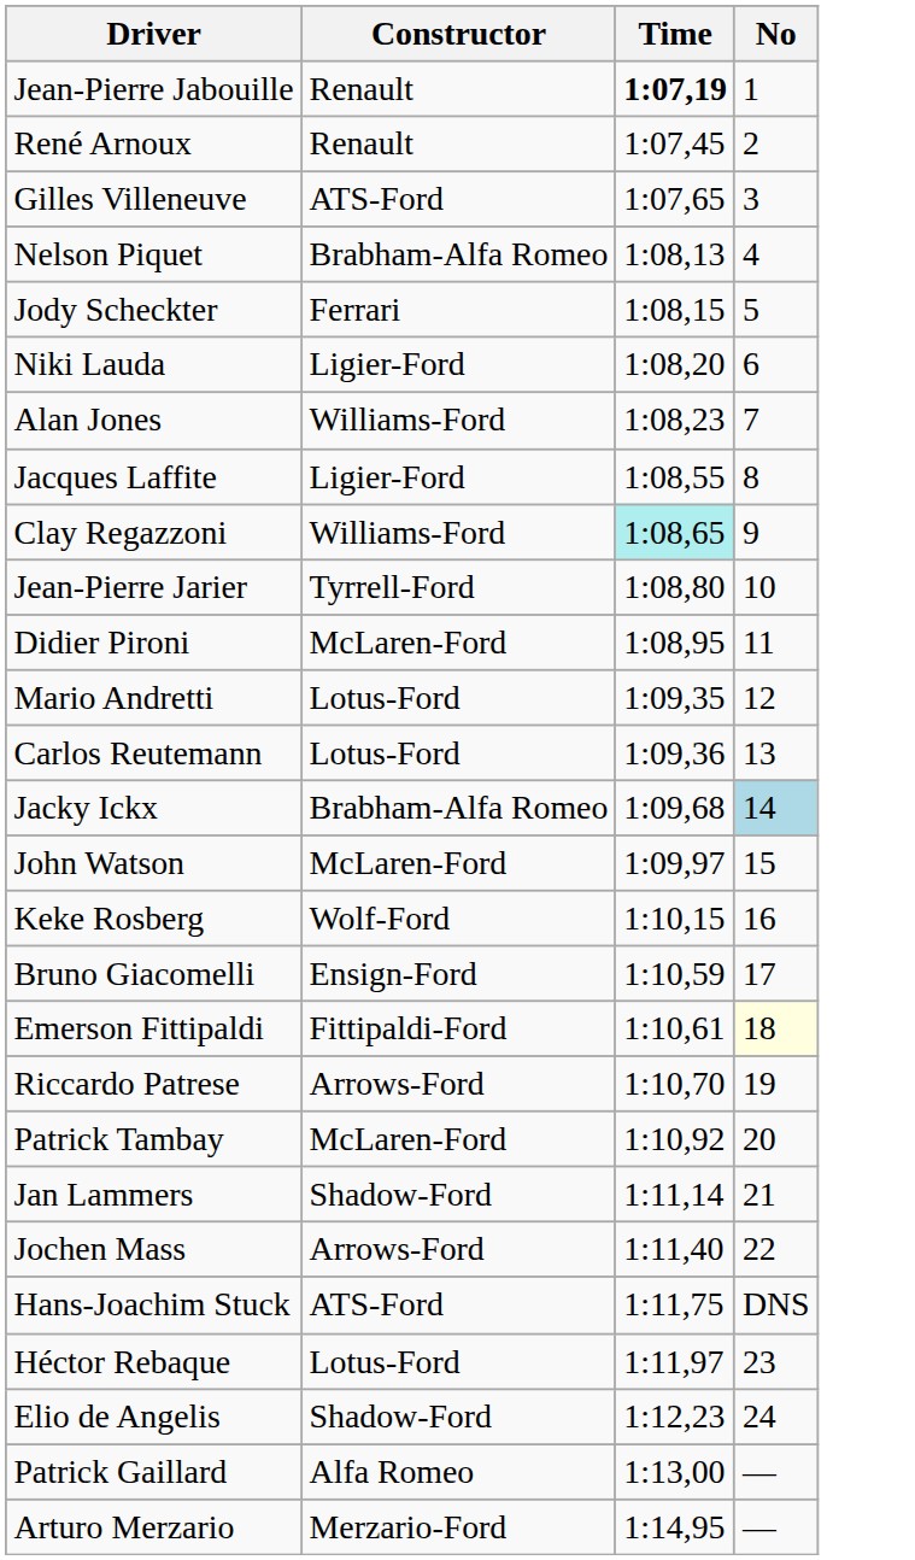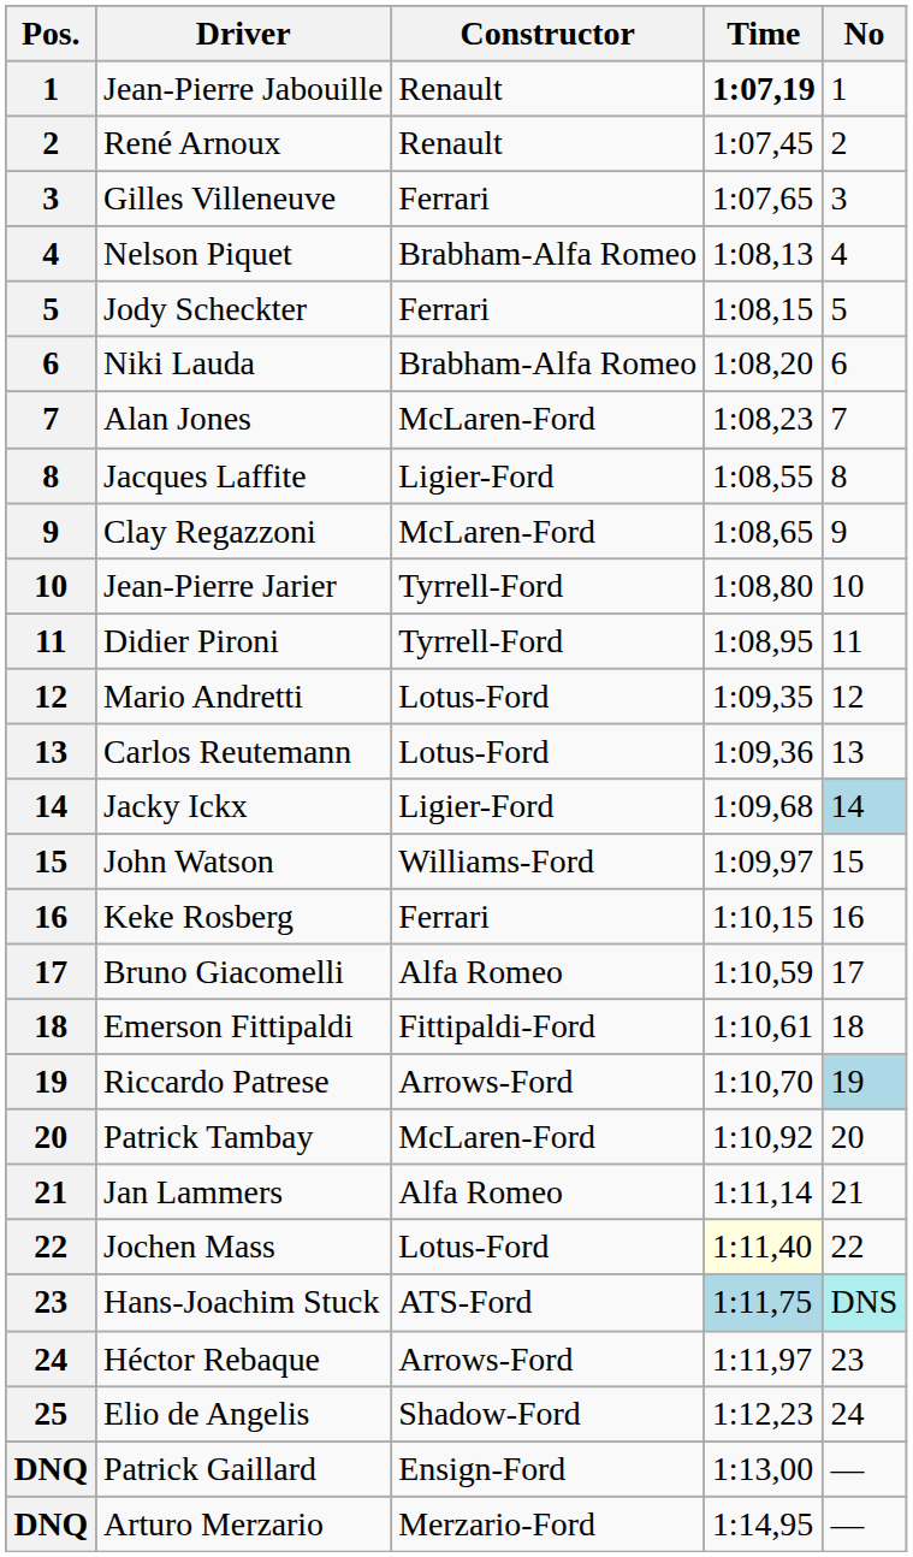 <table class="wikitable sortable" style="font-size:95%;">
 <tr>
+<th>Pos.</th>
 <th>Driver</th>
 <th>Constructor</th>
 <th>Time</th>
 <th>No</th>
 </tr>
 <tr>
+<th>1</th>
 <td>Jean-Pierre Jabouille</td>
 <td>Renault</td>
 <td><strong>1:07,19</strong></td>
 <td>1</td>
 </tr>
 <tr>
+<th>2</th>
 <td>René Arnoux</td>
 <td>Renault</td>
 <td>1:07,45</td>
 <td>2</td>
 </tr>
 <tr>
+<th>3</th>
 <td>Gilles Villeneuve</td>
-<td>ATS-Ford</td>
+<td>Ferrari</td>
 <td>1:07,65</td>
 <td>3</td>
 </tr>
 <tr>
+<th>4</th>
 <td>Nelson Piquet</td>
 <td>Brabham-Alfa Romeo</td>
 <td>1:08,13</td>
 <td>4</td>
 </tr>
 <tr>
+<th>5</th>
 <td>Jody Scheckter</td>
 <td>Ferrari</td>
 <td>1:08,15</td>
 <td>5</td>
 </tr>
 <tr>
+<th>6</th>
 <td>Niki Lauda</td>
-<td>Ligier-Ford</td>
+<td>Brabham-Alfa Romeo</td>
 <td>1:08,20</td>
 <td>6</td>
 </tr>
 <tr>
+<th>7</th>
 <td>Alan Jones</td>
-<td>Williams-Ford</td>
+<td>McLaren-Ford</td>
 <td>1:08,23</td>
 <td>7</td>
 </tr>
 <tr>
+<th>8</th>
 <td>Jacques Laffite</td>
 <td>Ligier-Ford</td>
 <td>1:08,55</td>
 <td>8</td>
 </tr>
 <tr>
+<th>9</th>
 <td>Clay Regazzoni</td>
-<td>Williams-Ford</td>
-<td style="background: paleturquoise;">1:08,65</td>
+<td>McLaren-Ford</td>
+<td>1:08,65</td>
 <td>9</td>
 </tr>
 <tr>
+<th>10</th>
 <td>Jean-Pierre Jarier</td>
 <td>Tyrrell-Ford</td>
 <td>1:08,80</td>
 <td>10</td>
 </tr>
 <tr>
+<th>11</th>
 <td>Didier Pironi</td>
-<td>McLaren-Ford</td>
+<td>Tyrrell-Ford</td>
 <td>1:08,95</td>
 <td>11</td>
 </tr>
 <tr>
+<th>12</th>
 <td>Mario Andretti</td>
 <td>Lotus-Ford</td>
 <td>1:09,35</td>
 <td>12</td>
 </tr>
 <tr>
+<th>13</th>
 <td>Carlos Reutemann</td>
 <td>Lotus-Ford</td>
 <td>1:09,36</td>
 <td>13</td>
 </tr>
 <tr>
+<th>14</th>
 <td>Jacky Ickx</td>
-<td>Brabham-Alfa Romeo</td>
+<td>Ligier-Ford</td>
 <td>1:09,68</td>
 <td style="background: lightblue;">14</td>
 </tr>
 <tr>
+<th>15</th>
 <td>John Watson</td>
-<td>McLaren-Ford</td>
+<td>Williams-Ford</td>
 <td>1:09,97</td>
 <td>15</td>
 </tr>
 <tr>
+<th>16</th>
 <td>Keke Rosberg</td>
-<td>Wolf-Ford</td>
+<td>Ferrari</td>
 <td>1:10,15</td>
 <td>16</td>
 </tr>
 <tr>
+<th>17</th>
 <td>Bruno Giacomelli</td>
-<td>Ensign-Ford</td>
+<td>Alfa Romeo</td>
 <td>1:10,59</td>
 <td>17</td>
 </tr>
 <tr>
+<th>18</th>
 <td>Emerson Fittipaldi</td>
 <td>Fittipaldi-Ford</td>
 <td>1:10,61</td>
-<td style="background: lightyellow;">18</td>
+<td>18</td>
 </tr>
 <tr>
+<th>19</th>
 <td>Riccardo Patrese</td>
 <td>Arrows-Ford</td>
 <td>1:10,70</td>
-<td>19</td>
+<td style="background: lightblue;">19</td>
 </tr>
 <tr>
+<th>20</th>
 <td>Patrick Tambay</td>
 <td>McLaren-Ford</td>
 <td>1:10,92</td>
 <td>20</td>
 </tr>
 <tr>
+<th>21</th>
 <td>Jan Lammers</td>
-<td>Shadow-Ford</td>
+<td>Alfa Romeo</td>
 <td>1:11,14</td>
 <td>21</td>
 </tr>
 <tr>
+<th>22</th>
 <td>Jochen Mass</td>
-<td>Arrows-Ford</td>
-<td>1:11,40</td>
+<td>Lotus-Ford</td>
+<td style="background: lightyellow;">1:11,40</td>
 <td>22</td>
 </tr>
 <tr>
+<th>23</th>
 <td>Hans-Joachim Stuck</td>
 <td>ATS-Ford</td>
-<td>1:11,75</td>
-<td>DNS</td>
+<td style="background: lightblue;">1:11,75</td>
+<td style="background: paleturquoise;">DNS</td>
 </tr>
 <tr>
+<th>24</th>
 <td>Héctor Rebaque</td>
-<td>Lotus-Ford</td>
+<td>Arrows-Ford</td>
 <td>1:11,97</td>
 <td>23</td>
 </tr>
 <tr>
+<th>25</th>
 <td>Elio de Angelis</td>
 <td>Shadow-Ford</td>
 <td>1:12,23</td>
 <td>24</td>
 </tr>
 <tr>
+<th>DNQ</th>
 <td>Patrick Gaillard</td>
-<td>Alfa Romeo</td>
+<td>Ensign-Ford</td>
 <td>1:13,00</td>
 <td>—</td>
 </tr>
 <tr>
+<th>DNQ</th>
 <td>Arturo Merzario</td>
 <td>Merzario-Ford</td>
 <td>1:14,95</td>
 <td>—</td>
 </tr>
 </table>
